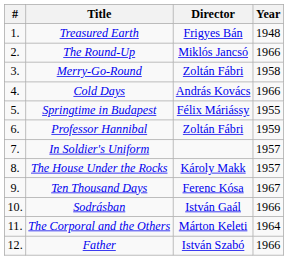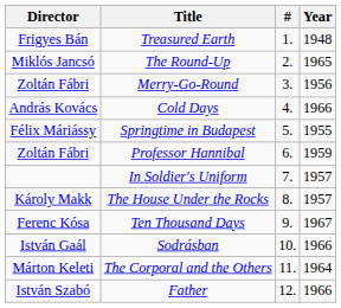 <table class="wikitable" style="text-align:center; margin: 1em auto;">
 <tr>
+<th>Director</th>
+<th>Title</th>
 <th>#</th>
-<th>Title</th>
-<th>Director</th>
 <th>Year</th>
 </tr>
 <tr>
+<td><a href='#'>Frigyes Bán</a></td>
+<td><em><a href='#'>Treasured Earth</a></em></td>
 <td>1.</td>
-<td><em><a href='#'>Treasured Earth</a></em></td>
-<td><a href='#'>Frigyes Bán</a></td>
 <td>1948</td>
 </tr>
 <tr>
+<td><a href='#'>Miklós Jancsó</a></td>
+<td><em><a href='#'>The Round-Up</a></em></td>
 <td>2.</td>
-<td><em><a href='#'>The Round-Up</a></em></td>
-<td><a href='#'>Miklós Jancsó</a></td>
+<td>1965</td>
+</tr>
+<tr>
+<td><a href='#'>Zoltán Fábri</a></td>
+<td><em><a href='#'>Merry-Go-Round</a></em></td>
+<td>3.</td>
+<td>1956</td>
+</tr>
+<tr>
+<td><a href='#'>András Kovács</a></td>
+<td><em><a href='#'>Cold Days</a></em></td>
+<td>4.</td>
 <td>1966</td>
 </tr>
 <tr>
-<td>3.</td>
-<td><em><a href='#'>Merry-Go-Round</a></em></td>
-<td><a href='#'>Zoltán Fábri</a></td>
-<td>1958</td>
+<td><a href='#'>Félix Máriássy</a></td>
+<td><em><a href='#'>Springtime in Budapest</a></em></td>
+<td>5.</td>
+<td>1955</td>
 </tr>
 <tr>
-<td>4.</td>
-<td><em><a href='#'>Cold Days</a></em></td>
-<td><a href='#'>András Kovács</a></td>
+<td><a href='#'>Zoltán Fábri</a></td>
+<td><em><a href='#'>Professor Hannibal</a></em></td>
+<td>6.</td>
+<td>1959</td>
+</tr>
+<tr>
+<td></td>
+<td><em><a href='#'>In Soldier's Uniform</a></em></td>
+<td>7.</td>
+<td>1957</td>
+</tr>
+<tr>
+<td><a href='#'>Károly Makk</a></td>
+<td><em><a href='#'>The House Under the Rocks</a></em></td>
+<td>8.</td>
+<td>1957</td>
+</tr>
+<tr>
+<td><a href='#'>Ferenc Kósa</a></td>
+<td><em><a href='#'>Ten Thousand Days</a></em></td>
+<td>9.</td>
+<td>1967</td>
+</tr>
+<tr>
+<td><a href='#'>István Gaál</a></td>
+<td><em><a href='#'>Sodrásban</a></em></td>
+<td>10.</td>
 <td>1966</td>
 </tr>
 <tr>
-<td>5.</td>
-<td><em><a href='#'>Springtime in Budapest</a></em></td>
-<td><a href='#'>Félix Máriássy</a></td>
-<td>1955</td>
-</tr>
-<tr>
-<td>6.</td>
-<td><em><a href='#'>Professor Hannibal</a></em></td>
-<td><a href='#'>Zoltán Fábri</a></td>
-<td>1959</td>
-</tr>
-<tr>
-<td>7.</td>
-<td><em><a href='#'>In Soldier's Uniform</a></em></td>
-<td></td>
-<td>1957</td>
-</tr>
-<tr>
-<td>8.</td>
-<td><em><a href='#'>The House Under the Rocks</a></em></td>
-<td><a href='#'>Károly Makk</a></td>
-<td>1957</td>
-</tr>
-<tr>
-<td>9.</td>
-<td><em><a href='#'>Ten Thousand Days</a></em></td>
-<td><a href='#'>Ferenc Kósa</a></td>
-<td>1967</td>
-</tr>
-<tr>
-<td>10.</td>
-<td><em><a href='#'>Sodrásban</a></em></td>
-<td><a href='#'>István Gaál</a></td>
-<td>1966</td>
-</tr>
-<tr>
+<td><a href='#'>Márton Keleti</a></td>
+<td><em><a href='#'>The Corporal and the Others</a></em></td>
 <td>11.</td>
-<td><em><a href='#'>The Corporal and the Others</a></em></td>
-<td><a href='#'>Márton Keleti</a></td>
 <td>1964</td>
 </tr>
 <tr>
+<td><a href='#'>István Szabó</a></td>
+<td><em><a href='#'>Father</a></em></td>
 <td>12.</td>
-<td><em><a href='#'>Father</a></em></td>
-<td><a href='#'>István Szabó</a></td>
 <td>1966</td>
 </tr>
 </table>
